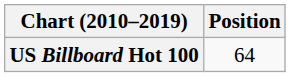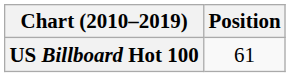 <table class="wikitable plainrowheaders" style="text-align:center">
 <tr>
 <th scope="col">Chart (2010–2019)</th>
 <th scope="col">Position</th>
 </tr>
 <tr>
 <th scope="row">US <em>Billboard</em> Hot 100</th>
-<td>64</td>
+<td>61</td>
 </tr>
 </table>
